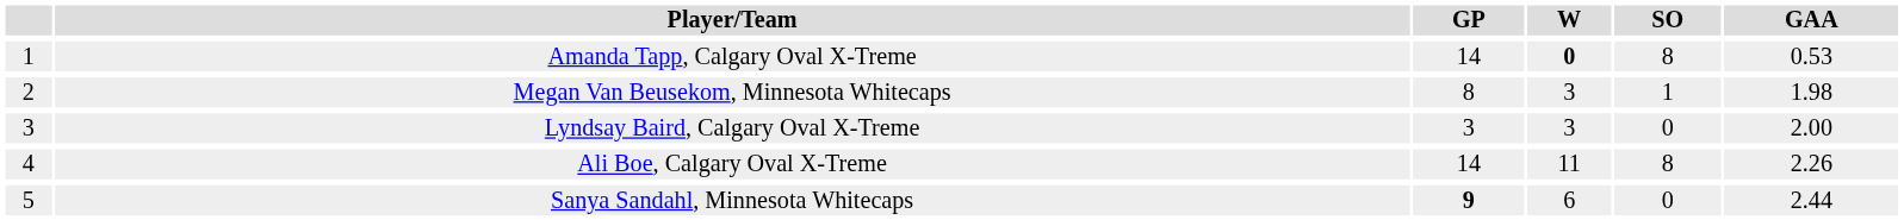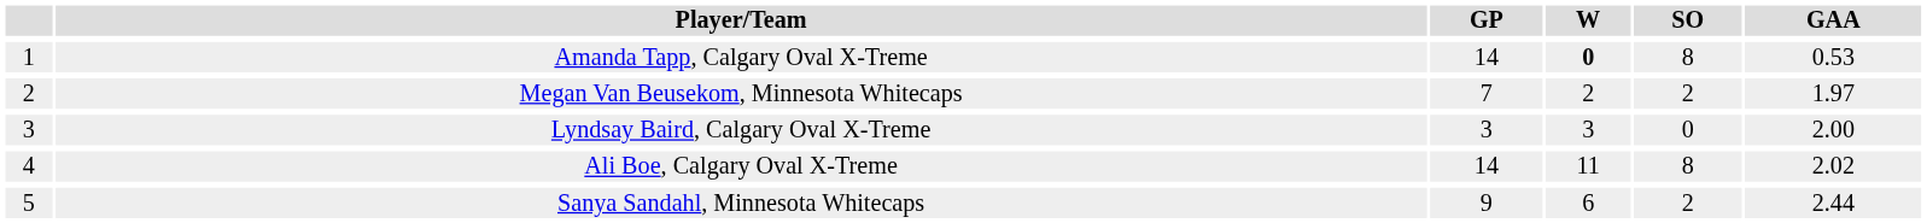 <table width=100%>
 <tr>
 <th colspan=2></th>
 </tr>
 <tr bgcolor="#dddddd">
 <th !width=10%></th>
 <th !width=5%>Player/Team</th>
 <th !width=5%>GP</th>
 <th !width=5%>W</th>
 <th !width=5%>SO</th>
 <th !width=5%>GAA</th>
 </tr>
 <tr>
 </tr>
 <tr bgcolor="#eeeeee">
 <td align=center>1</td>
 <td align=center><a href='#'>Amanda Tapp</a>, Calgary Oval X-Treme</td>
 <td align=center>14</td>
 <td align=center><strong>0</strong></td>
 <td align=center>8</td>
 <td align=center>0.53</td>
 </tr>
 <tr>
 </tr>
 <tr bgcolor="#eeeeee">
 <td align=center>2</td>
 <td align=center><a href='#'>Megan Van Beusekom</a>, Minnesota Whitecaps</td>
-<td align=center>8</td>
-<td align=center>3</td>
-<td align=center>1</td>
-<td align=center>1.98</td>
+<td align=center>7</td>
+<td align=center>2</td>
+<td align=center>2</td>
+<td align=center>1.97</td>
 </tr>
 <tr>
 </tr>
 <tr bgcolor="#eeeeee">
 <td align=center>3</td>
 <td align=center><a href='#'>Lyndsay Baird</a>, Calgary Oval X-Treme</td>
 <td align=center>3</td>
 <td align=center>3</td>
 <td align=center>0</td>
 <td align=center>2.00</td>
 </tr>
 <tr>
 </tr>
 <tr bgcolor="#eeeeee">
 <td align=center>4</td>
 <td align=center><a href='#'>Ali Boe</a>, Calgary Oval X-Treme</td>
 <td align=center>14</td>
 <td align=center>11</td>
 <td align=center>8</td>
-<td align=center>2.26</td>
+<td align=center>2.02</td>
 </tr>
 <tr>
 </tr>
 <tr bgcolor="#eeeeee">
 <td align=center>5</td>
 <td align=center><a href='#'>Sanya Sandahl</a>,     Minnesota Whitecaps</td>
-<td align=center><strong>9</strong></td>
+<td align=center>9</td>
 <td align=center>6</td>
-<td align=center>0</td>
+<td align=center>2</td>
 <td align=center>2.44</td>
 </tr>
 <tr>
 </tr>
 </table>
